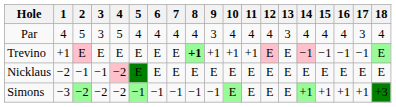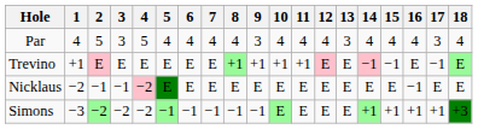 <table class="wikitable" style="text-align:center">
 <tr>
 <th>Hole</th>
 <th> 1 </th>
 <th> 2 </th>
 <th> 3 </th>
 <th> 4 </th>
 <th> 5 </th>
 <th> 6 </th>
 <th> 7 </th>
 <th> 8 </th>
 <th> 9 </th>
 <th>10</th>
 <th>11</th>
 <th>12</th>
 <th>13</th>
 <th>14</th>
 <th>15</th>
 <th>16</th>
 <th>17</th>
 <th>18</th>
 </tr>
 <tr>
 <td>Par</td>
 <td>4</td>
 <td>5</td>
 <td>3</td>
 <td>5</td>
 <td>4</td>
 <td>4</td>
 <td>4</td>
 <td>4</td>
 <td>3</td>
 <td>4</td>
 <td>4</td>
 <td>4</td>
 <td>3</td>
 <td>4</td>
 <td>4</td>
 <td>4</td>
 <td>3</td>
 <td>4</td>
 </tr>
 <tr>
 <td align=left> Trevino</td>
 <td>+1</td>
 <td style="background: Pink;">E</td>
 <td>E</td>
 <td>E</td>
 <td>E</td>
 <td>E</td>
 <td>E</td>
-<td style="background: PaleGreen;"><strong>+1</strong></td>
+<td style="background: PaleGreen;">+1</td>
 <td>+1</td>
 <td>+1</td>
 <td>+1</td>
 <td style="background: Pink;">E</td>
 <td>E</td>
 <td style="background: Pink;">−1</td>
 <td>−1</td>
-<td>−1</td>
+<td>E</td>
 <td>−1</td>
 <td style="background: PaleGreen;">E</td>
 </tr>
 <tr>
 <td align=left> Nicklaus</td>
 <td>−2</td>
 <td>−1</td>
 <td>−1</td>
 <td style="background: Pink;">−2</td>
 <td style="background: Green;">E</td>
 <td>E</td>
 <td>E</td>
 <td>E</td>
 <td>E</td>
 <td>E</td>
 <td>E</td>
 <td>E</td>
 <td>E</td>
 <td>E</td>
 <td>E</td>
-<td>E</td>
+<td>−1</td>
 <td>E</td>
 <td>E</td>
 </tr>
 <tr>
 <td align=left> Simons</td>
 <td>−3</td>
 <td style="background: PaleGreen;">−2</td>
 <td>−2</td>
 <td>−2</td>
 <td style="background: PaleGreen;">−1</td>
 <td>−1</td>
 <td>−1</td>
 <td>−1</td>
 <td>−1</td>
 <td style="background: PaleGreen;">E</td>
 <td>E</td>
 <td>E</td>
 <td>E</td>
 <td style="background: PaleGreen;">+1</td>
 <td>+1</td>
 <td>+1</td>
 <td>+1</td>
 <td style="background: Green;">+3</td>
 </tr>
 </table>
